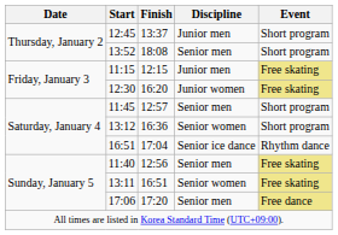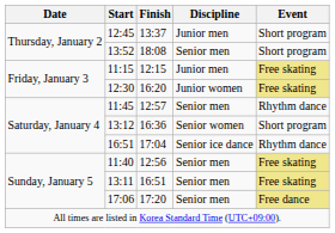 <table class="wikitable">
 <tr>
 <th>Date</th>
 <th>Start</th>
 <th>Finish</th>
 <th>Discipline</th>
 <th>Event</th>
 </tr>
 <tr>
 <td rowspan=2>Thursday, January 2</td>
 <td>12:45</td>
 <td>13:37</td>
 <td>Junior men</td>
 <td>Short program</td>
 </tr>
 <tr>
 <td>13:52</td>
 <td>18:08</td>
 <td>Senior men</td>
 <td>Short program</td>
 </tr>
 <tr>
 <td rowspan=2>Friday, January 3</td>
 <td>11:15</td>
 <td>12:15</td>
 <td>Junior men</td>
 <td bgcolor=#f0e68c>Free skating</td>
 </tr>
 <tr>
 <td>12:30</td>
 <td>16:20</td>
 <td>Junior women</td>
 <td bgcolor=#f0e68c>Free skating</td>
 </tr>
 <tr>
 <td rowspan=3>Saturday, January 4</td>
 <td>11:45</td>
 <td>12:57</td>
 <td>Senior men</td>
-<td>Short program</td>
+<td>Rhythm dance</td>
 </tr>
 <tr>
 <td>13:12</td>
 <td>16:36</td>
 <td>Senior women</td>
 <td>Short program</td>
 </tr>
 <tr>
 <td>16:51</td>
 <td>17:04</td>
 <td>Senior ice dance</td>
 <td>Rhythm dance</td>
 </tr>
 <tr>
 <td rowspan=3>Sunday, January 5</td>
 <td>11:40</td>
 <td>12:56</td>
 <td>Senior men</td>
 <td bgcolor=#f0e68c>Free skating</td>
 </tr>
 <tr>
 <td>13:11</td>
 <td>16:51</td>
-<td>Senior women</td>
+<td>Senior men</td>
 <td bgcolor=#f0e68c>Free skating</td>
 </tr>
 <tr>
 <td>17:06</td>
 <td>17:20</td>
 <td>Senior men</td>
 <td bgcolor=#f0e68c>Free dance</td>
 </tr>
 <tr>
 <td colspan=5 align=center><small> All times are listed in <a href='#'>Korea Standard Time</a> (<a href='#'>UTC+09:00</a>).</small></td>
 </tr>
 </table>
